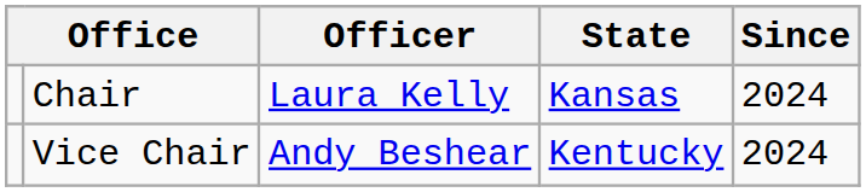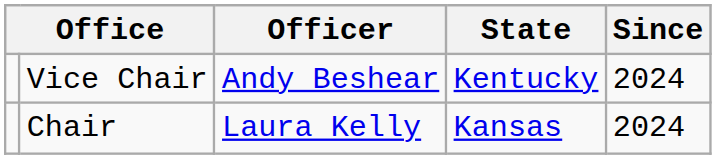 <table class="wikitable">
 <tr style="background:darkgrey;">
 <th colspan="2">Office</th>
 <th>Officer</th>
 <th>State</th>
 <th>Since</th>
 </tr>
 <tr>
 <td></td>
+<td>Vice Chair</td>
+<td><a href='#'>Andy Beshear</a></td>
+<td><a href='#'>Kentucky</a></td>
+<td>2024</td>
+</tr>
+<tr>
+<td></td>
 <td>Chair</td>
 <td><a href='#'>Laura Kelly</a></td>
 <td><a href='#'>Kansas</a></td>
 <td>2024</td>
 </tr>
-<tr>
-<td></td>
-<td>Vice Chair</td>
-<td><a href='#'>Andy Beshear</a></td>
-<td><a href='#'>Kentucky</a></td>
-<td>2024</td>
-</tr>
 </table>
